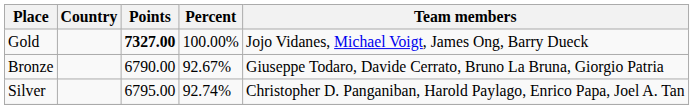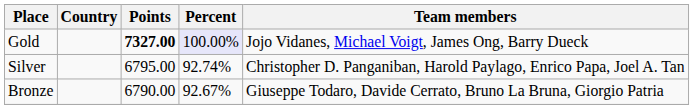 <table class="wikitable sortable" style="text-align: left;">
 <tr>
 <th>Place</th>
 <th>Country</th>
 <th>Points</th>
 <th>Percent</th>
 <th>Team members</th>
 </tr>
 <tr>
 <td> Gold</td>
 <td></td>
 <td><strong>7327.00</strong></td>
-<td>100.00%</td>
+<td style="background: lavender;">100.00%</td>
 <td>Jojo Vidanes, <a href='#'>Michael Voigt</a>, James Ong, Barry Dueck</td>
+</tr>
+<tr>
+<td> Silver</td>
+<td></td>
+<td>6795.00</td>
+<td>92.74%</td>
+<td>Christopher D. Panganiban, Harold Paylago, Enrico Papa, Joel A. Tan</td>
 </tr>
 <tr>
 <td> Bronze</td>
 <td></td>
 <td>6790.00</td>
 <td>92.67%</td>
 <td>Giuseppe Todaro, Davide Cerrato, Bruno La Bruna, Giorgio Patria</td>
 </tr>
 <tr>
-<td> Silver</td>
-<td></td>
-<td>6795.00</td>
-<td>92.74%</td>
-<td>Christopher D. Panganiban, Harold Paylago, Enrico Papa, Joel A. Tan</td>
-</tr>
-<tr>
 </tr>
 </table>
